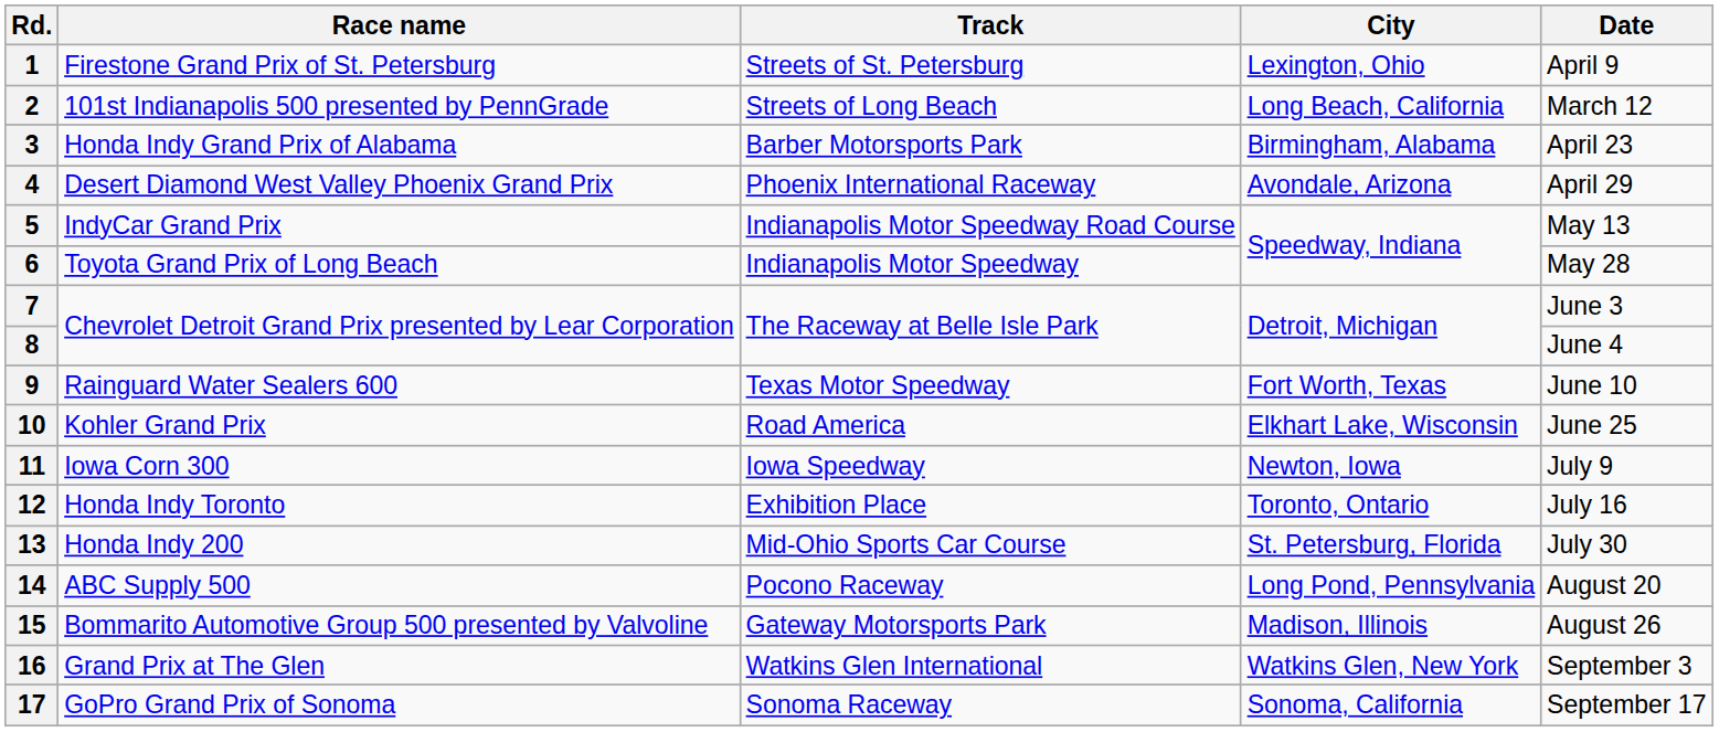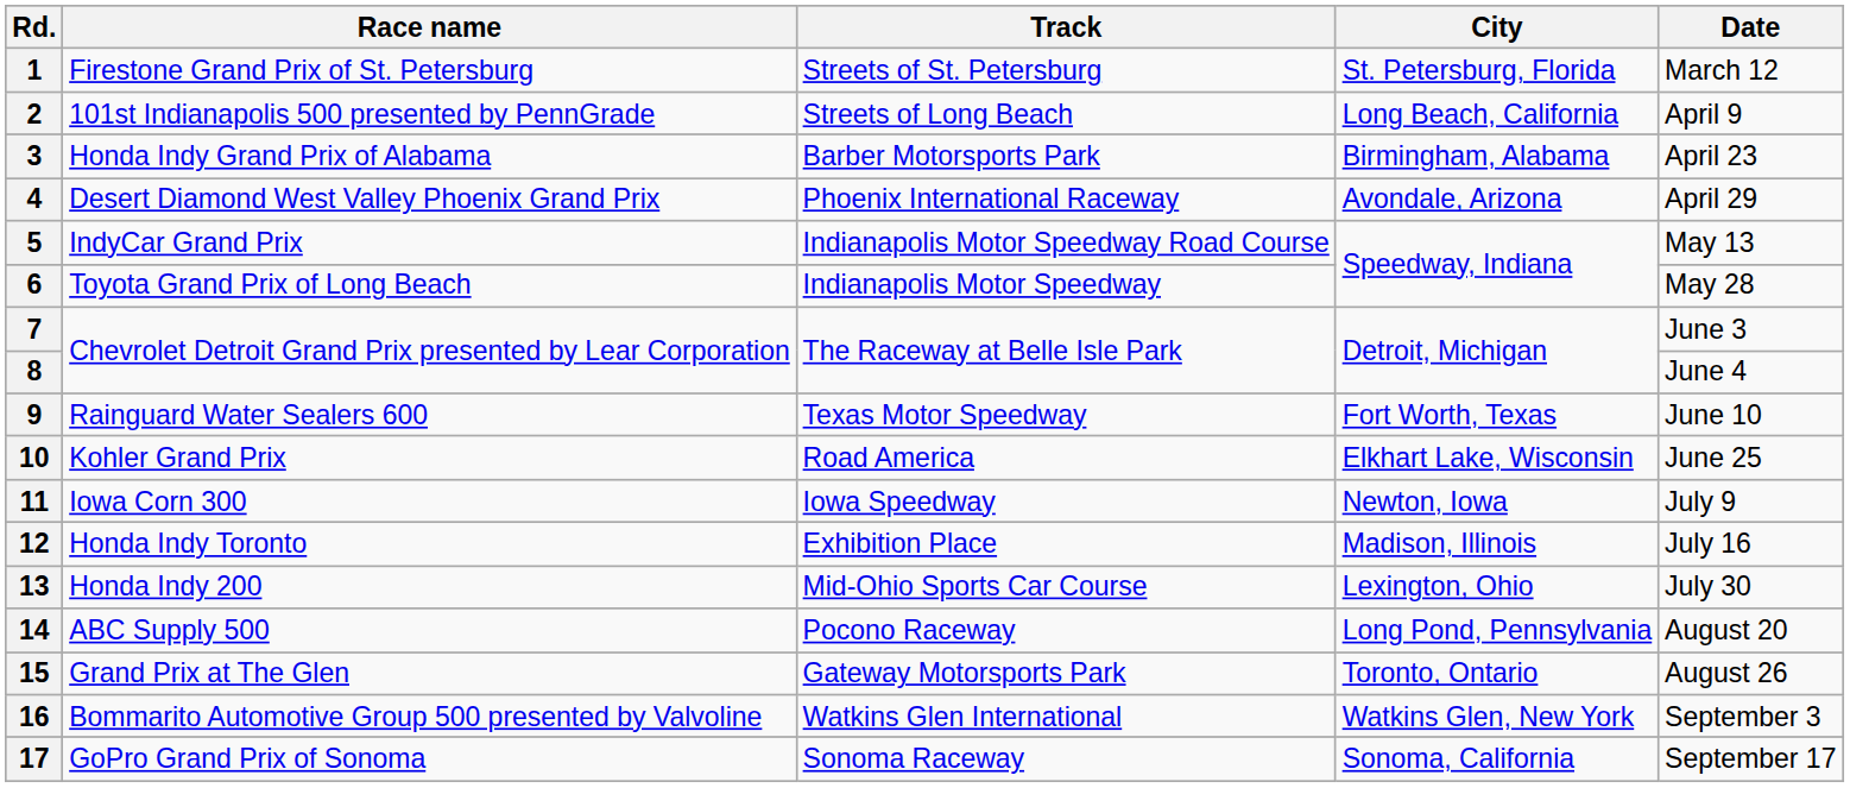 <table class="wikitable" style="font-size: 85%">
 <tr>
 <th>Rd.</th>
 <th>Race name</th>
 <th>Track</th>
 <th>City</th>
 <th>Date</th>
 </tr>
 <tr>
 <th>1</th>
 <td><a href='#'>Firestone Grand Prix of St. Petersburg</a></td>
 <td> <a href='#'>Streets of St. Petersburg</a></td>
-<td><a href='#'>Lexington, Ohio</a></td>
-<td>April 9</td>
+<td><a href='#'>St. Petersburg, Florida</a></td>
+<td>March 12</td>
 </tr>
 <tr>
 <th>2</th>
 <td><a href='#'>101st Indianapolis 500 presented by PennGrade</a></td>
 <td> <a href='#'>Streets of Long Beach</a></td>
 <td><a href='#'>Long Beach, California</a></td>
-<td>March 12</td>
+<td>April 9</td>
 </tr>
 <tr>
 <th>3</th>
 <td><a href='#'>Honda Indy Grand Prix of Alabama</a></td>
 <td> <a href='#'>Barber Motorsports Park</a></td>
 <td><a href='#'>Birmingham, Alabama</a></td>
 <td>April 23</td>
 </tr>
 <tr>
 <th>4</th>
 <td><a href='#'>Desert Diamond West Valley Phoenix Grand Prix</a></td>
 <td> <a href='#'>Phoenix International Raceway</a></td>
 <td><a href='#'>Avondale, Arizona</a></td>
 <td>April 29</td>
 </tr>
 <tr>
 <th>5</th>
 <td><a href='#'>IndyCar Grand Prix</a></td>
 <td> <a href='#'>Indianapolis Motor Speedway Road Course</a></td>
 <td rowspan="2"><a href='#'>Speedway, Indiana</a></td>
 <td>May 13</td>
 </tr>
 <tr>
 <th>6</th>
 <td><a href='#'>Toyota Grand Prix of Long Beach</a></td>
 <td> <a href='#'>Indianapolis Motor Speedway</a></td>
 <td>May 28</td>
 </tr>
 <tr>
 <th>7</th>
 <td rowspan="2"><a href='#'>Chevrolet Detroit Grand Prix presented by Lear Corporation</a></td>
 <td rowspan="2"> <a href='#'>The Raceway at Belle Isle Park</a></td>
 <td rowspan="2"><a href='#'>Detroit, Michigan</a></td>
 <td>June 3</td>
 </tr>
 <tr>
 <th>8</th>
 <td>June 4</td>
 </tr>
 <tr>
 <th>9</th>
 <td><a href='#'>Rainguard Water Sealers 600</a></td>
 <td> <a href='#'>Texas Motor Speedway</a></td>
 <td><a href='#'>Fort Worth, Texas</a></td>
 <td>June 10</td>
 </tr>
 <tr>
 <th>10</th>
 <td><a href='#'>Kohler Grand Prix</a></td>
 <td> <a href='#'>Road America</a></td>
 <td><a href='#'>Elkhart Lake, Wisconsin</a></td>
 <td>June 25</td>
 </tr>
 <tr>
 <th>11</th>
 <td><a href='#'>Iowa Corn 300</a></td>
 <td> <a href='#'>Iowa Speedway</a></td>
 <td><a href='#'>Newton, Iowa</a></td>
 <td>July 9</td>
 </tr>
 <tr>
 <th>12</th>
 <td><a href='#'>Honda Indy Toronto</a></td>
 <td> <a href='#'>Exhibition Place</a></td>
-<td><a href='#'>Toronto, Ontario</a></td>
+<td><a href='#'>Madison, Illinois</a></td>
 <td>July 16</td>
 </tr>
 <tr>
 <th>13</th>
 <td><a href='#'>Honda Indy 200</a></td>
 <td> <a href='#'>Mid-Ohio Sports Car Course</a></td>
-<td><a href='#'>St. Petersburg, Florida</a></td>
+<td><a href='#'>Lexington, Ohio</a></td>
 <td>July 30</td>
 </tr>
 <tr>
 <th>14</th>
 <td><a href='#'>ABC Supply 500</a></td>
 <td> <a href='#'>Pocono Raceway</a></td>
 <td><a href='#'>Long Pond, Pennsylvania</a></td>
 <td>August 20</td>
 </tr>
 <tr>
 <th>15</th>
-<td><a href='#'>Bommarito Automotive Group 500 presented by Valvoline</a></td>
+<td><a href='#'>Grand Prix at The Glen</a></td>
 <td> <a href='#'>Gateway Motorsports Park</a></td>
-<td><a href='#'>Madison, Illinois</a></td>
+<td><a href='#'>Toronto, Ontario</a></td>
 <td>August 26</td>
 </tr>
 <tr>
 <th>16</th>
-<td><a href='#'>Grand Prix at The Glen</a></td>
+<td><a href='#'>Bommarito Automotive Group 500 presented by Valvoline</a></td>
 <td> <a href='#'>Watkins Glen International</a></td>
 <td><a href='#'>Watkins Glen, New York</a></td>
 <td>September 3</td>
 </tr>
 <tr>
 <th>17</th>
 <td><a href='#'>GoPro Grand Prix of Sonoma</a></td>
 <td> <a href='#'>Sonoma Raceway</a></td>
 <td><a href='#'>Sonoma, California</a></td>
 <td>September 17</td>
 </tr>
 </table>
